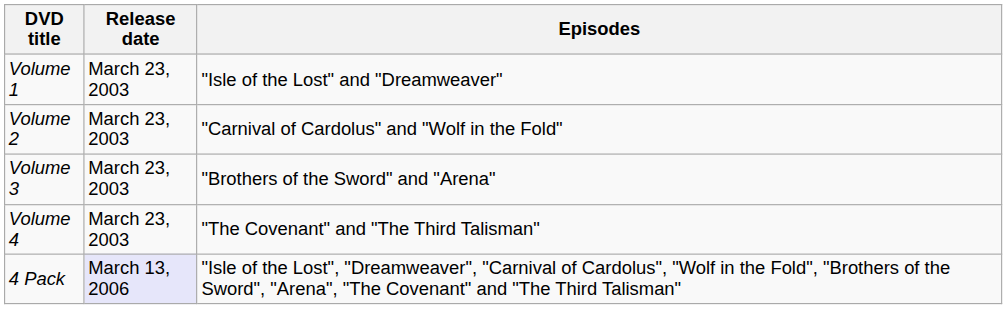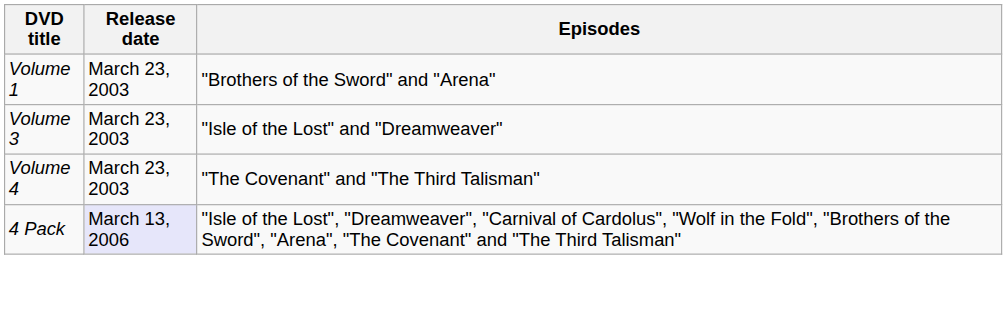 <table class="wikitable">
 <tr>
 <th>DVD title</th>
 <th>Release date</th>
 <th>Episodes</th>
 </tr>
 <tr>
 <td><em>Volume 1</em></td>
 <td>March 23, 2003</td>
-<td>"Isle of the Lost" and "Dreamweaver"</td>
-</tr>
-<tr>
-<td><em>Volume 2</em></td>
-<td>March 23, 2003</td>
-<td>"Carnival of Cardolus" and "Wolf in the Fold"</td>
+<td>"Brothers of the Sword" and "Arena"</td>
 </tr>
 <tr>
 <td><em>Volume 3</em></td>
 <td>March 23, 2003</td>
-<td>"Brothers of the Sword" and "Arena"</td>
+<td>"Isle of the Lost" and "Dreamweaver"</td>
 </tr>
 <tr>
 <td><em>Volume 4</em></td>
 <td>March 23, 2003</td>
 <td>"The Covenant" and "The Third Talisman"</td>
 </tr>
 <tr>
 <td><em>4 Pack</em></td>
 <td style="background: lavender;">March 13, 2006</td>
 <td>"Isle of the Lost", "Dreamweaver", "Carnival of Cardolus", "Wolf in the Fold", "Brothers of the Sword", "Arena", "The Covenant" and "The Third Talisman"</td>
 </tr>
 </table>
